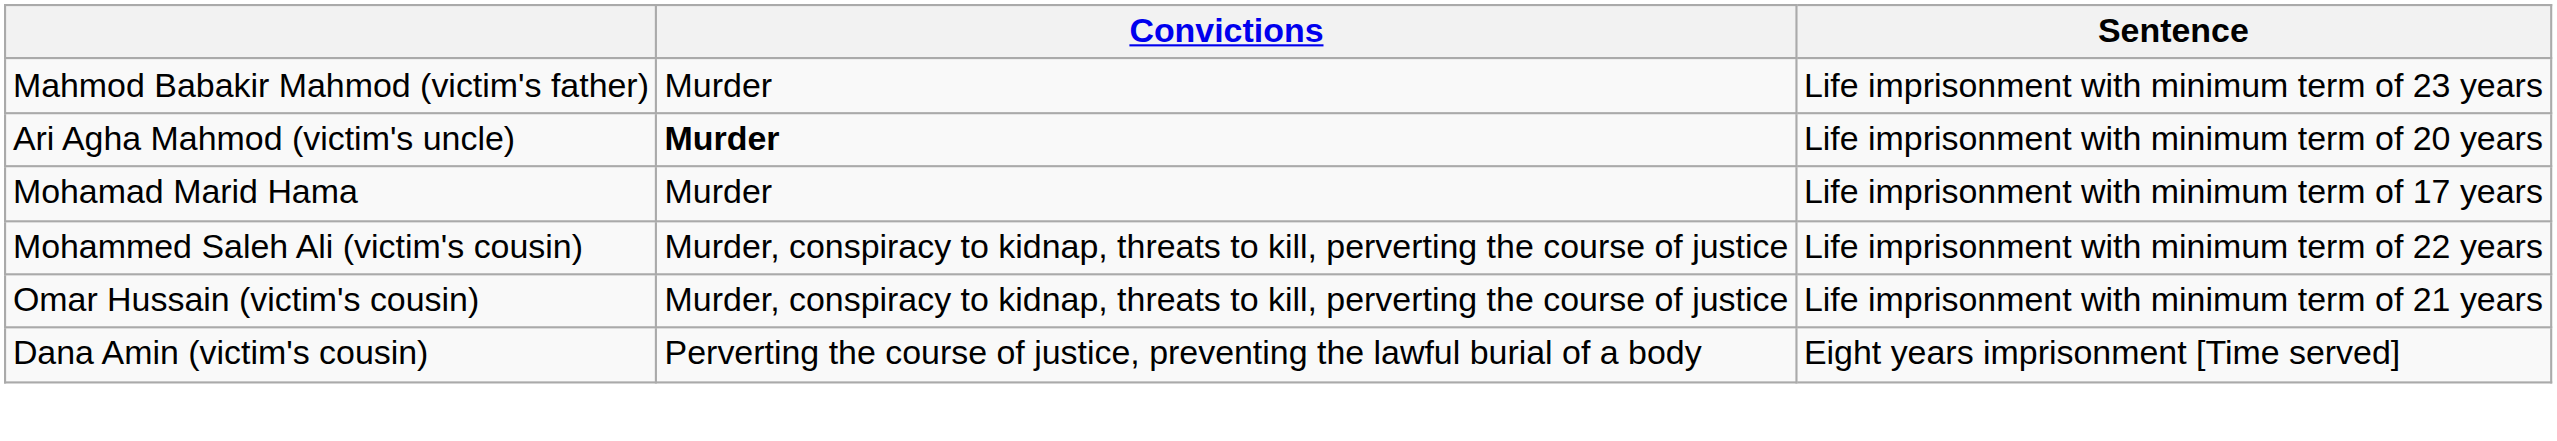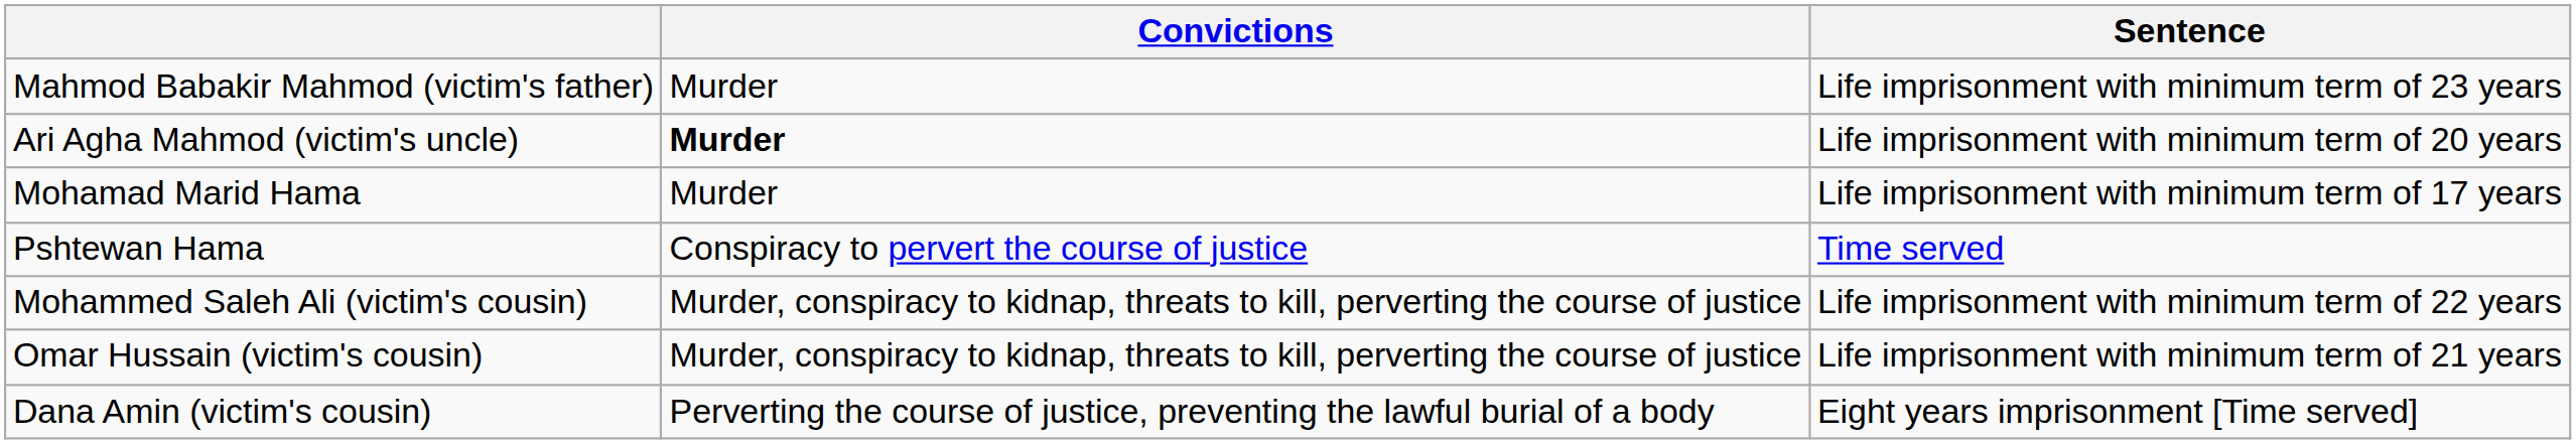 <table class="wikitable">
 <tr>
 <th></th>
 <th><a href='#'>Convictions</a></th>
 <th>Sentence</th>
 </tr>
 <tr>
 <td>Mahmod Babakir Mahmod (victim's father)</td>
 <td>Murder</td>
 <td>Life imprisonment with minimum term of 23 years</td>
 </tr>
 <tr>
 <td>Ari Agha Mahmod (victim's uncle)</td>
 <td><strong>Murder</strong></td>
 <td>Life imprisonment with minimum term of 20 years</td>
 </tr>
 <tr>
 <td>Mohamad Marid Hama</td>
 <td>Murder</td>
 <td>Life imprisonment with minimum term of 17 years</td>
 </tr>
 <tr>
+<td>Pshtewan Hama</td>
+<td>Conspiracy to <a href='#'>pervert the course of justice</a></td>
+<td><a href='#'>Time served</a></td>
+</tr>
+<tr>
 <td>Mohammed Saleh Ali (victim's cousin)</td>
 <td>Murder, conspiracy to kidnap, threats to kill, perverting the course of justice</td>
 <td>Life imprisonment with minimum term of 22 years</td>
 </tr>
 <tr>
 <td>Omar Hussain (victim's cousin)</td>
 <td>Murder, conspiracy to kidnap, threats to kill, perverting the course of justice</td>
 <td>Life imprisonment with minimum term of 21 years</td>
 </tr>
 <tr>
 <td>Dana Amin (victim's cousin)</td>
 <td>Perverting the course of justice, preventing the lawful burial of a body</td>
 <td>Eight years imprisonment [Time served]</td>
 </tr>
 </table>
